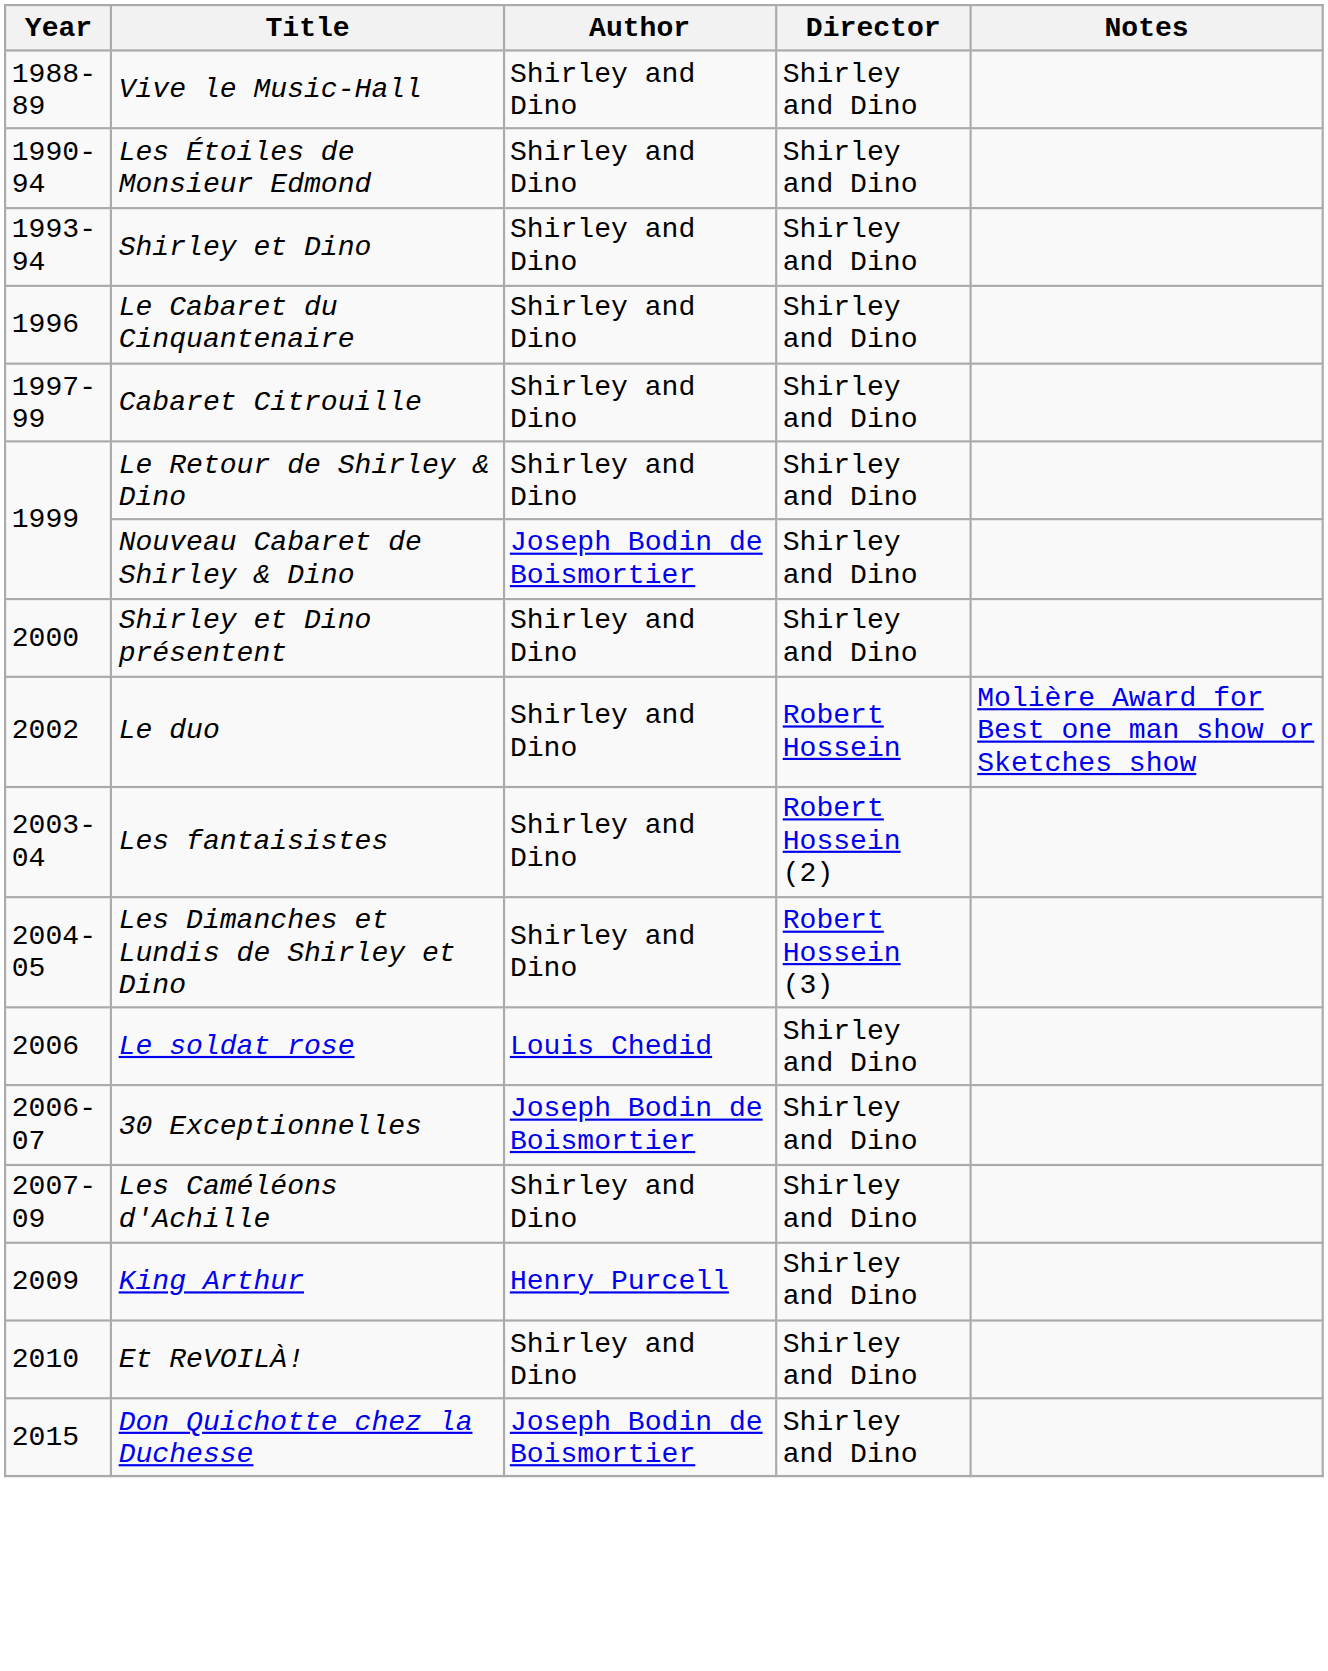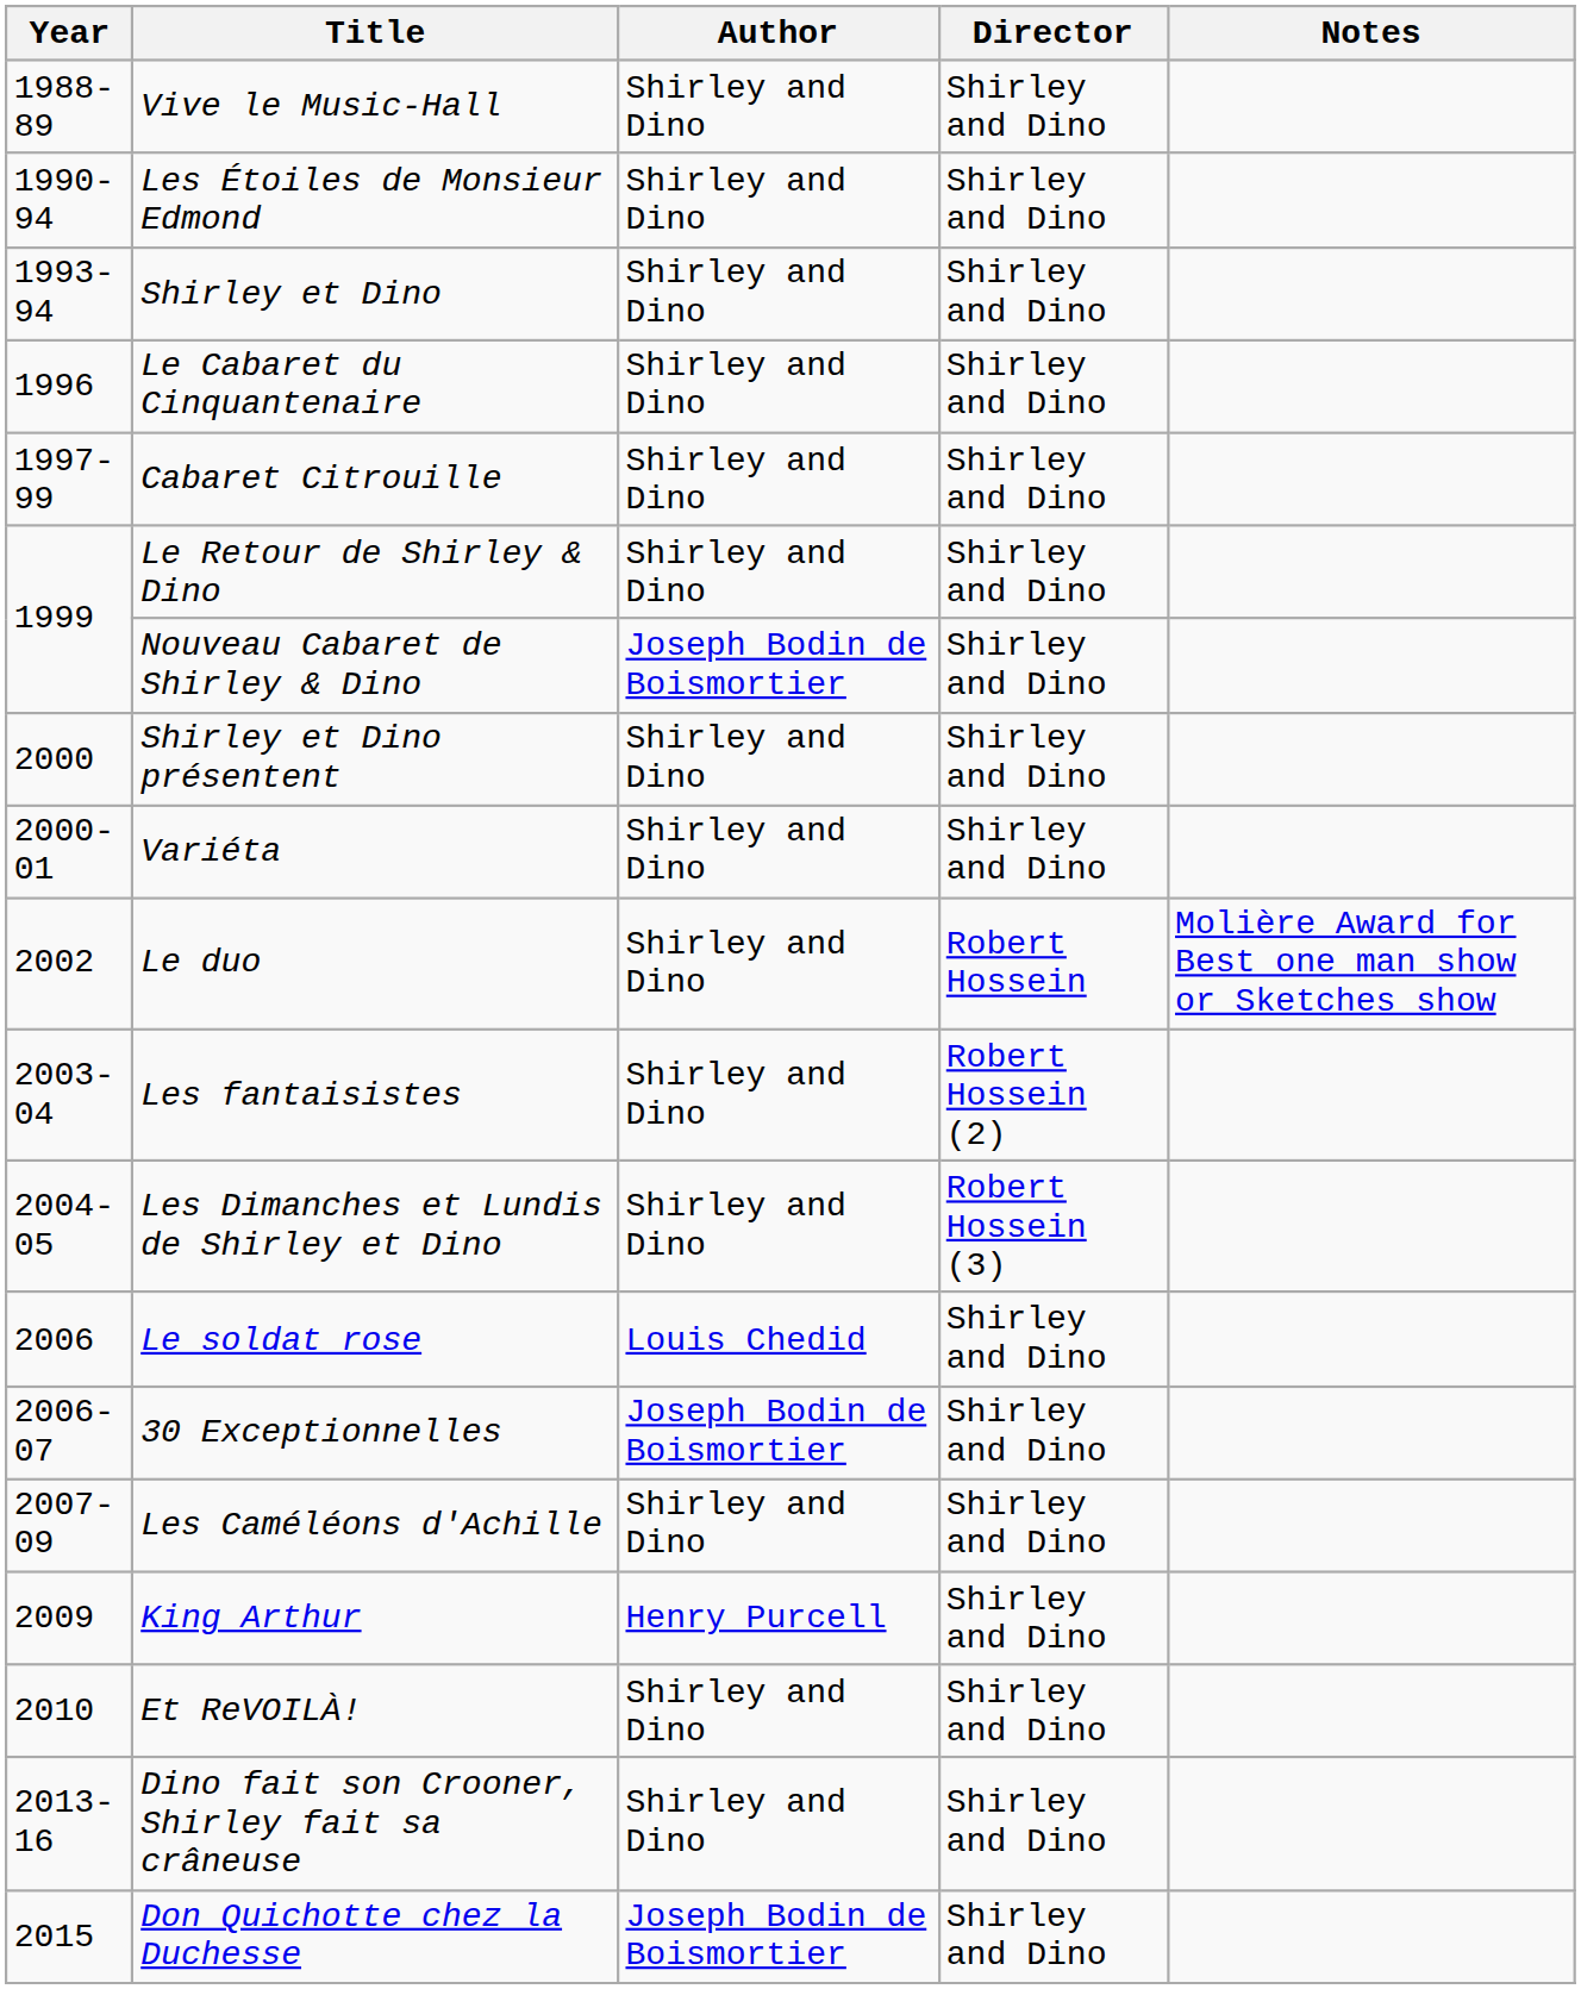 <table class="wikitable">
 <tr>
 <th>Year</th>
 <th>Title</th>
 <th>Author</th>
 <th>Director</th>
 <th>Notes</th>
 </tr>
 <tr>
 <td>1988-89</td>
 <td><em>Vive le Music-Hall</em></td>
 <td>Shirley and Dino</td>
 <td>Shirley and Dino</td>
 <td></td>
 </tr>
 <tr>
 <td>1990-94</td>
 <td><em>Les Étoiles de Monsieur Edmond</em></td>
 <td>Shirley and Dino</td>
 <td>Shirley and Dino</td>
 <td></td>
 </tr>
 <tr>
 <td>1993-94</td>
 <td><em>Shirley et Dino</em></td>
 <td>Shirley and Dino</td>
 <td>Shirley and Dino</td>
 <td></td>
 </tr>
 <tr>
 <td>1996</td>
 <td><em>Le Cabaret du Cinquantenaire</em></td>
 <td>Shirley and Dino</td>
 <td>Shirley and Dino</td>
 <td></td>
 </tr>
 <tr>
 <td>1997-99</td>
 <td><em>Cabaret Citrouille</em></td>
 <td>Shirley and Dino</td>
 <td>Shirley and Dino</td>
 <td></td>
 </tr>
 <tr>
 <td rowspan=2>1999</td>
 <td><em>Le Retour de Shirley & Dino</em></td>
 <td>Shirley and Dino</td>
 <td>Shirley and Dino</td>
 <td></td>
 </tr>
 <tr>
 <td><em>Nouveau Cabaret de Shirley & Dino</em></td>
 <td><a href='#'>Joseph Bodin de Boismortier</a></td>
 <td>Shirley and Dino</td>
 <td></td>
 </tr>
 <tr>
 <td>2000</td>
 <td><em>Shirley et Dino présentent</em></td>
 <td>Shirley and Dino</td>
 <td>Shirley and Dino</td>
 <td></td>
 </tr>
 <tr>
+<td>2000-01</td>
+<td><em>Variéta</em></td>
+<td>Shirley and Dino</td>
+<td>Shirley and Dino</td>
+<td></td>
+</tr>
+<tr>
 <td>2002</td>
 <td><em>Le duo</em></td>
 <td>Shirley and Dino</td>
 <td><a href='#'>Robert Hossein</a></td>
 <td><a href='#'>Molière Award for Best one man show or Sketches show</a></td>
 </tr>
 <tr>
 <td>2003-04</td>
 <td><em>Les fantaisistes</em></td>
 <td>Shirley and Dino</td>
 <td><a href='#'>Robert Hossein</a> (2)</td>
 <td></td>
 </tr>
 <tr>
 <td>2004-05</td>
 <td><em>Les Dimanches et Lundis de Shirley et Dino</em></td>
 <td>Shirley and Dino</td>
 <td><a href='#'>Robert Hossein</a> (3)</td>
 <td></td>
 </tr>
 <tr>
 <td>2006</td>
 <td><em><a href='#'>Le soldat rose</a></em></td>
 <td><a href='#'>Louis Chedid</a></td>
 <td>Shirley and Dino</td>
 <td></td>
 </tr>
 <tr>
 <td>2006-07</td>
 <td><em>30 Exceptionnelles</em></td>
 <td><a href='#'>Joseph Bodin de Boismortier</a></td>
 <td>Shirley and Dino</td>
 <td></td>
 </tr>
 <tr>
 <td>2007-09</td>
 <td><em>Les Caméléons d'Achille</em></td>
 <td>Shirley and Dino</td>
 <td>Shirley and Dino</td>
 <td></td>
 </tr>
 <tr>
 <td>2009</td>
 <td><em><a href='#'>King Arthur</a></em></td>
 <td><a href='#'>Henry Purcell</a></td>
 <td>Shirley and Dino</td>
 <td></td>
 </tr>
 <tr>
 <td>2010</td>
 <td><em>Et ReVOILÀ!</em></td>
 <td>Shirley and Dino</td>
 <td>Shirley and Dino</td>
 <td></td>
 </tr>
 <tr>
+<td>2013-16</td>
+<td><em>Dino fait son Crooner, Shirley fait sa crâneuse</em></td>
+<td>Shirley and Dino</td>
+<td>Shirley and Dino</td>
+<td></td>
+</tr>
+<tr>
 <td>2015</td>
 <td><em><a href='#'>Don Quichotte chez la Duchesse</a></em></td>
 <td><a href='#'>Joseph Bodin de Boismortier</a></td>
 <td>Shirley and Dino</td>
 <td></td>
 </tr>
 <tr>
 </tr>
 </table>
